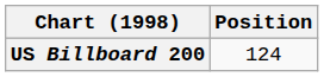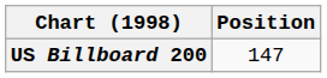 <table class="wikitable plainrowheaders" style="text-align:center">
 <tr>
 <th scope="col">Chart (1998)</th>
 <th scope="col">Position</th>
 </tr>
 <tr>
 <th scope="row">US <em>Billboard</em> 200</th>
-<td>124</td>
+<td>147</td>
 </tr>
 </table>
